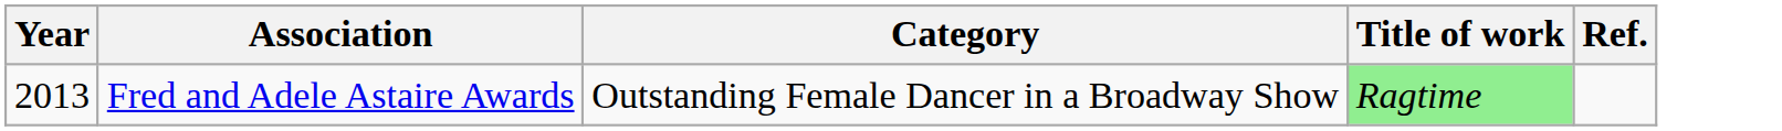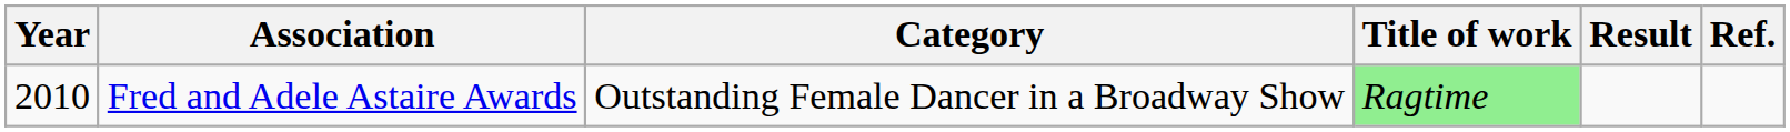 <table class="wikitable">
 <tr>
 <th>Year</th>
 <th>Association</th>
 <th>Category</th>
 <th>Title of work</th>
+<th>Result</th>
 <th>Ref.</th>
 </tr>
 <tr>
-<td>2013</td>
+<td>2010</td>
 <td><a href='#'>Fred and Adele Astaire Awards</a></td>
 <td>Outstanding Female Dancer in a Broadway Show</td>
 <td style="background: lightgreen;"><em>Ragtime</em></td>
 <td></td>
+<td></td>
 </tr>
 </table>
